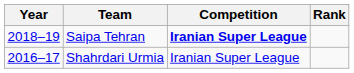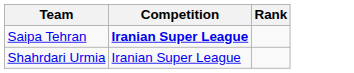 <table class="wikitable">
 <tr>
-<th>Year</th>
 <th>Team</th>
 <th>Competition</th>
 <th>Rank</th>
 </tr>
 <tr>
-<td><a href='#'>2018–19</a></td>
 <td><a href='#'>Saipa Tehran</a></td>
 <td><strong><a href='#'>Iranian Super League</a></strong></td>
 <td></td>
 </tr>
 <tr>
-<td><a href='#'>2016–17</a></td>
 <td><a href='#'>Shahrdari Urmia</a></td>
 <td><a href='#'>Iranian Super League</a></td>
 <td></td>
 </tr>
 </table>
